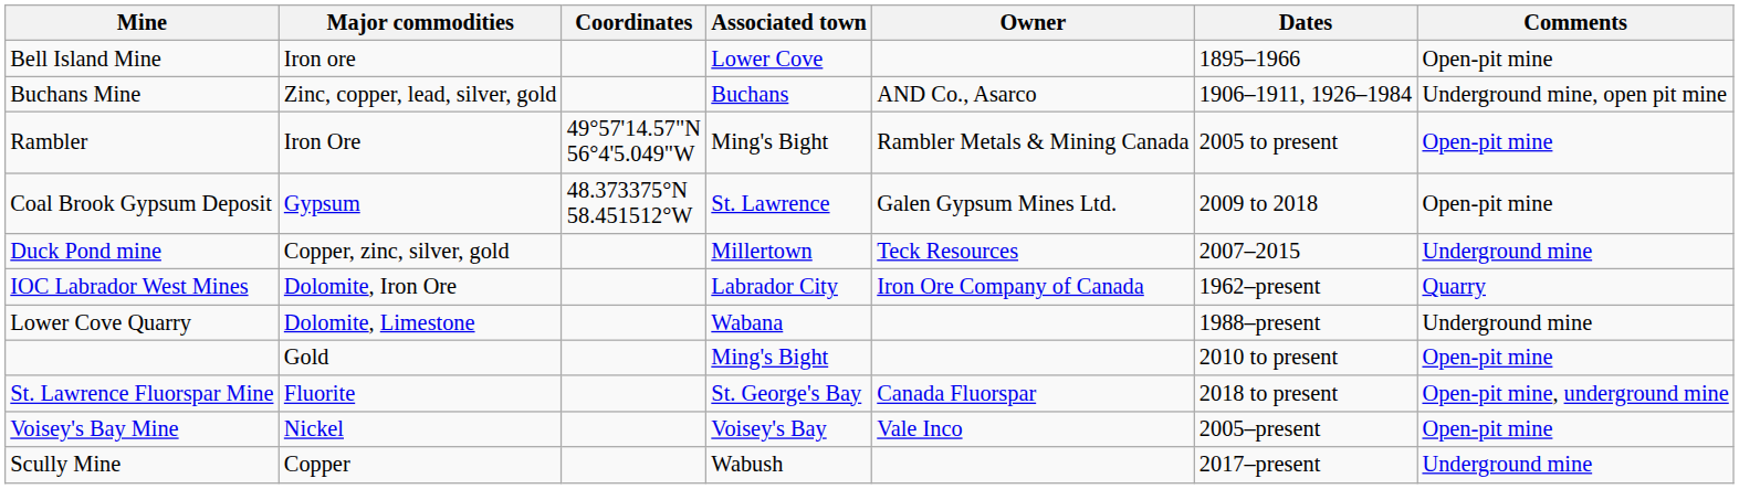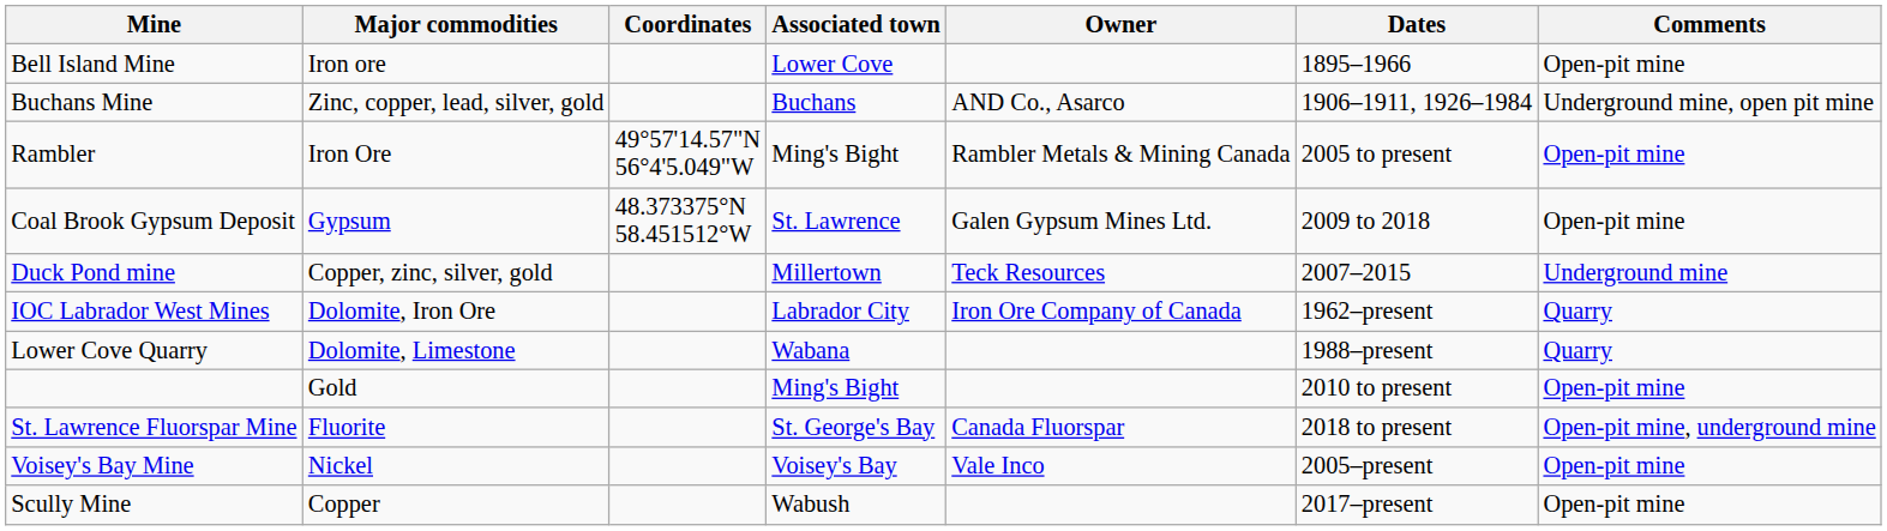 <table class="wikitable sortable mw-collapsible">
 <tr>
 <th><strong>Mine</strong></th>
 <th><strong>Major commodities</strong></th>
 <th class="unsortable"><strong>Coordinates</strong></th>
 <th><strong>Associated town</strong></th>
 <th><strong>Owner</strong></th>
 <th><strong>Dates</strong></th>
 <th class="unsortable"><strong>Comments</strong></th>
 </tr>
 <tr>
 <td>Bell Island Mine</td>
 <td>Iron ore</td>
 <td></td>
 <td><a href='#'>Lower Cove</a></td>
 <td></td>
 <td>1895–1966</td>
 <td>Open-pit mine</td>
 </tr>
 <tr>
 <td>Buchans Mine</td>
 <td>Zinc, copper, lead, silver, gold</td>
 <td></td>
 <td><a href='#'>Buchans</a></td>
 <td>AND Co., Asarco</td>
 <td>1906–1911, 1926–1984</td>
 <td>Underground mine, open pit mine</td>
 </tr>
 <tr>
 <td>Rambler</td>
 <td>Iron Ore</td>
 <td>49°57'14.57"N<br>56°4'5.049"W</td>
 <td>Ming's Bight</td>
 <td>Rambler Metals & Mining Canada</td>
 <td>2005 to present</td>
 <td><a href='#'>Open-pit mine</a></td>
 </tr>
 <tr>
 <td>Coal Brook Gypsum Deposit</td>
 <td><a href='#'>Gypsum</a></td>
 <td>48.373375°N<br>58.451512°W</td>
 <td><a href='#'>St. Lawrence</a></td>
 <td>Galen Gypsum Mines Ltd.</td>
 <td>2009 to 2018</td>
 <td>Open-pit mine</td>
 </tr>
 <tr>
 <td><a href='#'>Duck Pond mine</a></td>
 <td>Copper, zinc, silver, gold</td>
 <td></td>
 <td><a href='#'>Millertown</a></td>
 <td><a href='#'>Teck Resources</a></td>
 <td>2007–2015</td>
 <td><a href='#'>Underground mine</a></td>
 </tr>
 <tr>
 <td><a href='#'>IOC Labrador West Mines</a></td>
 <td><a href='#'>Dolomite</a>, Iron Ore</td>
 <td></td>
 <td><a href='#'>Labrador City</a></td>
 <td><a href='#'>Iron Ore Company of Canada</a></td>
 <td>1962–present</td>
 <td><a href='#'>Quarry</a></td>
 </tr>
 <tr>
 <td>Lower Cove Quarry</td>
 <td><a href='#'>Dolomite</a>, <a href='#'>Limestone</a></td>
 <td></td>
 <td><a href='#'>Wabana</a></td>
 <td></td>
 <td>1988–present</td>
-<td>Underground mine</td>
+<td><a href='#'>Quarry</a></td>
 </tr>
 <tr>
 <td></td>
 <td>Gold</td>
 <td></td>
 <td><a href='#'>Ming's Bight</a></td>
 <td></td>
 <td>2010 to present</td>
 <td><a href='#'>Open-pit mine</a></td>
 </tr>
 <tr>
 <td><a href='#'>St. Lawrence Fluorspar Mine</a></td>
 <td><a href='#'>Fluorite</a></td>
 <td></td>
 <td><a href='#'>St. George's Bay</a></td>
 <td><a href='#'>Canada Fluorspar</a></td>
 <td>2018 to present</td>
 <td><a href='#'>Open-pit mine</a>, <a href='#'>underground mine</a></td>
 </tr>
 <tr>
 <td><a href='#'>Voisey's Bay Mine</a></td>
 <td><a href='#'>Nickel</a></td>
 <td></td>
 <td><a href='#'>Voisey's Bay</a></td>
 <td><a href='#'>Vale Inco</a></td>
 <td>2005–present</td>
 <td><a href='#'>Open-pit mine</a></td>
 </tr>
 <tr>
 <td>Scully Mine</td>
 <td>Copper</td>
 <td></td>
 <td>Wabush</td>
 <td></td>
 <td>2017–present</td>
-<td><a href='#'>Underground mine</a></td>
+<td>Open-pit mine</td>
 </tr>
 </table>
